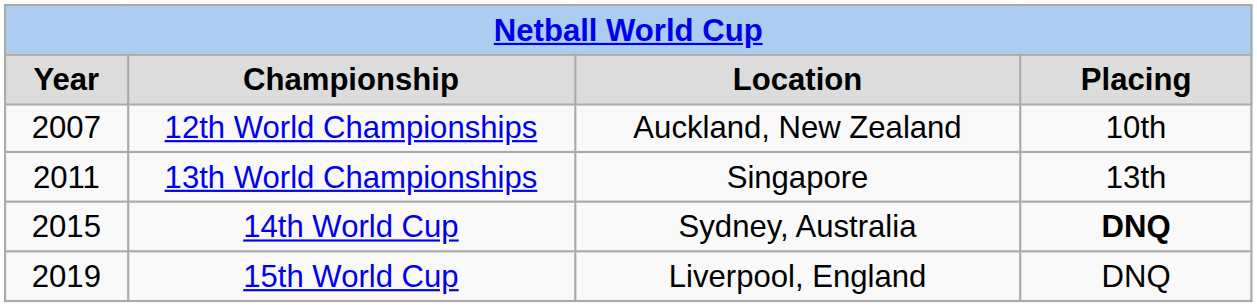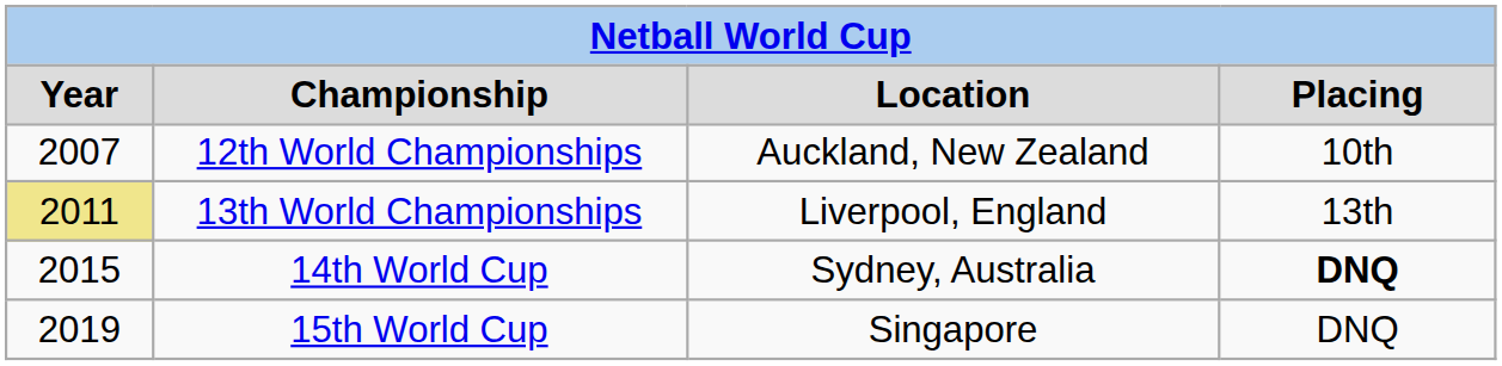 <table class=wikitable style="text-align:center; font-size:90%">
 <tr>
 <th colspan=4 style=background:#ABCDEF><a href='#'>Netball World Cup</a></th>
 </tr>
 <tr>
 <th width=50 style=background:gainsboro>Year</th>
 <th width=200 style=background:gainsboro>Championship</th>
 <th width=200 style=background:gainsboro>Location</th>
 <th width=100 style=background:gainsboro>Placing</th>
 </tr>
 <tr>
 <td>2007</td>
 <td><a href='#'>12th World Championships</a></td>
 <td>Auckland, New Zealand</td>
 <td>10th</td>
 </tr>
 <tr>
-<td>2011</td>
+<td style="background: khaki;">2011</td>
 <td><a href='#'>13th World Championships</a></td>
-<td>Singapore</td>
+<td>Liverpool, England</td>
 <td>13th</td>
 </tr>
 <tr>
 <td>2015</td>
 <td><a href='#'>14th World Cup</a></td>
 <td>Sydney, Australia</td>
 <td><strong>DNQ</strong></td>
 </tr>
 <tr>
 <td>2019</td>
 <td><a href='#'>15th World Cup</a></td>
-<td>Liverpool, England</td>
+<td>Singapore</td>
 <td>DNQ</td>
 </tr>
 </table>
